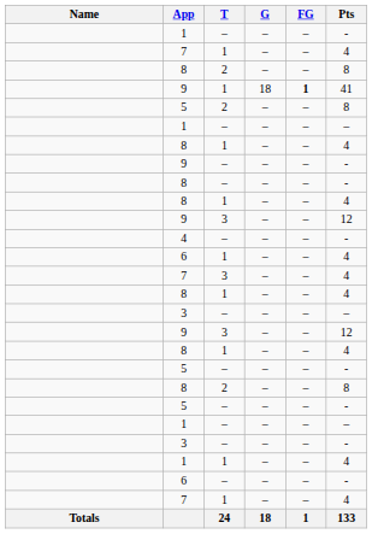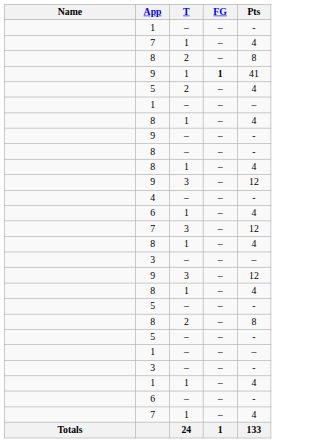 <table class="wikitable sortable" style="text-align: center;">
 <tr>
 <th style="width:13em">Name</th>
 <th style="width:3em"><a href='#'>App</a></th>
 <th style="width:3em"><a href='#'>T</a></th>
-<th style="width:3em"><a href='#'>G</a></th>
 <th style="width:3em"><a href='#'>FG</a></th>
 <th style="width:3em">Pts</th>
 </tr>
 <tr>
 <td style="text-align:left;"></td>
 <td>1</td>
-<td>–</td>
 <td>–</td>
 <td>–</td>
 <td>-</td>
 </tr>
 <tr>
 <td style="text-align:left;"></td>
 <td>7</td>
 <td>1</td>
 <td>–</td>
-<td>–</td>
 <td>4</td>
 </tr>
 <tr>
 <td style="text-align:left;"></td>
 <td>8</td>
 <td>2</td>
 <td>–</td>
-<td>–</td>
 <td>8</td>
 </tr>
 <tr>
 <td style="text-align:left;"></td>
 <td>9</td>
 <td>1</td>
-<td>18</td>
 <td><strong>1</strong></td>
 <td>41</td>
 </tr>
 <tr>
 <td style="text-align:left;"></td>
 <td>5</td>
 <td>2</td>
 <td>–</td>
-<td>–</td>
-<td>8</td>
+<td>4</td>
 </tr>
 <tr>
 <td style="text-align:left;"></td>
 <td>1</td>
-<td>–</td>
 <td>–</td>
 <td>–</td>
 <td>–</td>
 </tr>
 <tr>
 <td style="text-align:left;"></td>
 <td>8</td>
 <td>1</td>
 <td>–</td>
-<td>–</td>
 <td>4</td>
 </tr>
 <tr>
 <td style="text-align:left;"></td>
 <td>9</td>
-<td>–</td>
 <td>–</td>
 <td>–</td>
 <td>-</td>
 </tr>
 <tr>
 <td style="text-align:left;"></td>
 <td>8</td>
 <td>–</td>
 <td>–</td>
-<td>–</td>
 <td>-</td>
 </tr>
 <tr>
 <td style="text-align:left;"></td>
 <td>8</td>
 <td>1</td>
-<td>–</td>
 <td>–</td>
 <td>4</td>
 </tr>
 <tr>
 <td style="text-align:left;"></td>
 <td>9</td>
 <td>3</td>
 <td>–</td>
-<td>–</td>
 <td>12</td>
 </tr>
 <tr>
 <td style="text-align:left;"></td>
 <td>4</td>
-<td>–</td>
 <td>–</td>
 <td>–</td>
 <td>-</td>
 </tr>
 <tr>
 <td style="text-align:left;"></td>
 <td>6</td>
 <td>1</td>
 <td>–</td>
-<td>–</td>
 <td>4</td>
 </tr>
 <tr>
 <td style="text-align:left;"></td>
 <td>7</td>
 <td>3</td>
 <td>–</td>
-<td>–</td>
-<td>4</td>
+<td>12</td>
 </tr>
 <tr>
 <td style="text-align:left;"></td>
 <td>8</td>
 <td>1</td>
-<td>–</td>
 <td>–</td>
 <td>4</td>
 </tr>
 <tr>
 <td style="text-align:left;"></td>
 <td>3</td>
 <td>–</td>
 <td>–</td>
 <td>–</td>
-<td>–</td>
 </tr>
 <tr>
 <td style="text-align:left;"></td>
 <td>9</td>
 <td>3</td>
-<td>–</td>
 <td>–</td>
 <td>12</td>
 </tr>
 <tr>
 <td style="text-align:left;"></td>
 <td>8</td>
 <td>1</td>
 <td>–</td>
-<td>–</td>
 <td>4</td>
 </tr>
 <tr>
 <td style="text-align:left;"></td>
 <td>5</td>
-<td>–</td>
 <td>–</td>
 <td>–</td>
 <td>-</td>
 </tr>
 <tr>
 <td style="text-align:left;"></td>
 <td>8</td>
 <td>2</td>
 <td>–</td>
-<td>–</td>
 <td>8</td>
 </tr>
 <tr>
 <td style="text-align:left;"></td>
 <td>5</td>
-<td>–</td>
 <td>–</td>
 <td>–</td>
 <td>-</td>
 </tr>
 <tr>
 <td style="text-align:left;"></td>
 <td>1</td>
 <td>–</td>
 <td>–</td>
 <td>–</td>
-<td>–</td>
 </tr>
 <tr>
 <td style="text-align:left;"></td>
 <td>3</td>
-<td>–</td>
 <td>–</td>
 <td>–</td>
 <td>-</td>
 </tr>
 <tr>
 <td style="text-align:left;"></td>
 <td>1</td>
 <td>1</td>
 <td>–</td>
-<td>–</td>
 <td>4</td>
 </tr>
 <tr>
 <td style="text-align:left;"></td>
 <td>6</td>
-<td>–</td>
 <td>–</td>
 <td>–</td>
 <td>-</td>
 </tr>
 <tr>
 <td style="text-align:left;"></td>
 <td>7</td>
 <td>1</td>
 <td>–</td>
-<td>–</td>
 <td>4</td>
 </tr>
 <tr class="sortbottom">
 <th>Totals</th>
 <th></th>
 <th>24</th>
-<th>18</th>
 <th>1</th>
 <th>133</th>
 </tr>
 </table>
